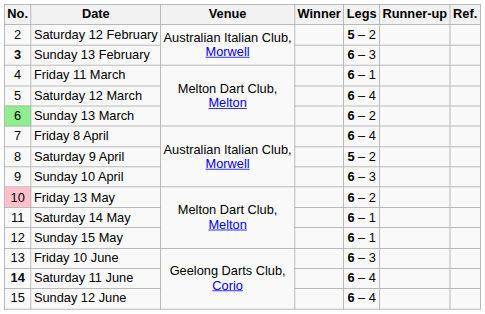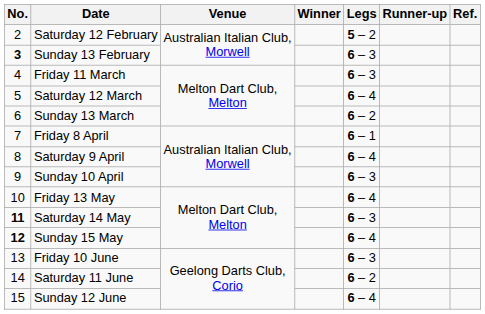 <table class="wikitable">
 <tr>
 <th>No.</th>
 <th>Date</th>
 <th>Venue</th>
 <th>Winner</th>
 <th>Legs</th>
 <th>Runner-up</th>
 <th>Ref.</th>
 </tr>
 <tr>
 <td align=center>2</td>
 <td align=left>Saturday 12 February</td>
 <td align="center" rowspan="2">Australian Italian Club,<br> <a href='#'>Morwell</a></td>
 <td align="right"></td>
 <td align="center"><strong>5</strong> – 2</td>
 <td></td>
 <td align="center"></td>
 </tr>
 <tr>
 <td align=center><strong>3</strong></td>
 <td align=left>Sunday 13 February</td>
 <td align="right"></td>
 <td align="center"><strong>6</strong> – 3</td>
 <td></td>
 <td align="center"></td>
 </tr>
 <tr>
 <td align=center>4</td>
 <td align=left>Friday 11 March</td>
 <td align="center" rowspan="3">Melton Dart Club,<br> <a href='#'>Melton</a></td>
 <td align="right"></td>
-<td align="center"><strong>6</strong> – 1</td>
+<td align="center"><strong>6</strong> – 3</td>
 <td></td>
 <td align="center"></td>
 </tr>
 <tr>
 <td align=center>5</td>
 <td align=left>Saturday 12 March</td>
 <td align="right"></td>
 <td align="center"><strong>6</strong> – 4</td>
 <td></td>
 <td align="center"></td>
 </tr>
 <tr>
-<td align=center style="background: lightgreen;">6</td>
+<td align=center>6</td>
 <td align=left>Sunday 13 March</td>
 <td align="right"></td>
 <td align="center"><strong>6</strong> – 2</td>
 <td></td>
 <td align="center"></td>
 </tr>
 <tr>
 <td align=center>7</td>
 <td align=left>Friday 8 April</td>
 <td align="center" rowspan="3">Australian Italian Club,<br> <a href='#'>Morwell</a></td>
 <td align="right"></td>
-<td align="center"><strong>6</strong> – 4</td>
+<td align="center"><strong>6</strong> – 1</td>
 <td></td>
 <td align="center"></td>
 </tr>
 <tr>
 <td align=center>8</td>
 <td align=left>Saturday 9 April</td>
 <td align="right"></td>
-<td align="center"><strong>5</strong> – 2</td>
+<td align="center"><strong>6</strong> – 4</td>
 <td></td>
 <td align="center"></td>
 </tr>
 <tr>
 <td align=center>9</td>
 <td align=left>Sunday 10 April</td>
 <td align="right"></td>
 <td align="center"><strong>6</strong> – 3</td>
 <td></td>
 <td align="center"></td>
 </tr>
 <tr>
-<td align=center style="background: pink;">10</td>
+<td align=center>10</td>
 <td align=left>Friday 13 May</td>
 <td align="center" rowspan="3">Melton Dart Club,<br> <a href='#'>Melton</a></td>
 <td align="right"></td>
-<td align="center"><strong>6</strong> – 2</td>
+<td align="center"><strong>6</strong> – 4</td>
 <td></td>
 <td align="center"></td>
 </tr>
 <tr>
-<td align=center>11</td>
+<td align=center><strong>11</strong></td>
 <td align=left>Saturday 14 May</td>
 <td align="right"></td>
-<td align="center"><strong>6</strong> – 1</td>
+<td align="center"><strong>6</strong> – 3</td>
 <td></td>
 <td align="center"></td>
 </tr>
 <tr>
-<td align=center>12</td>
+<td align=center><strong>12</strong></td>
 <td align=left>Sunday 15 May</td>
 <td align="right"></td>
-<td align="center"><strong>6</strong> – 1</td>
+<td align="center"><strong>6</strong> – 4</td>
 <td></td>
 <td align="center"></td>
 </tr>
 <tr>
 <td align=center>13</td>
 <td align=left>Friday 10 June</td>
 <td align="center" rowspan="3">Geelong Darts Club,<br> <a href='#'>Corio</a></td>
 <td align="right"></td>
 <td align="center"><strong>6</strong> – 3</td>
 <td></td>
 <td align="center"></td>
 </tr>
 <tr>
-<td align=center><strong>14</strong></td>
+<td align=center>14</td>
 <td align=left>Saturday 11 June</td>
 <td align="right"></td>
-<td align="center"><strong>6</strong> – 4</td>
+<td align="center"><strong>6</strong> – 2</td>
 <td></td>
 <td align="center"></td>
 </tr>
 <tr>
 <td align=center>15</td>
 <td align=left>Sunday 12 June</td>
 <td align="right"></td>
 <td align="center"><strong>6</strong> – 4</td>
 <td></td>
 <td align="center"></td>
 </tr>
 </table>
